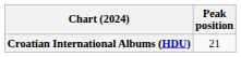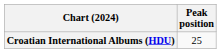 <table class="wikitable sortable plainrowheaders">
 <tr>
 <th>Chart (2024)</th>
 <th>Peak<br>position</th>
 </tr>
 <tr>
 <th scope="row">Croatian International Albums (<a href='#'>HDU</a>)</th>
-<td align="center">21</td>
+<td align="center">25</td>
 </tr>
 </table>
